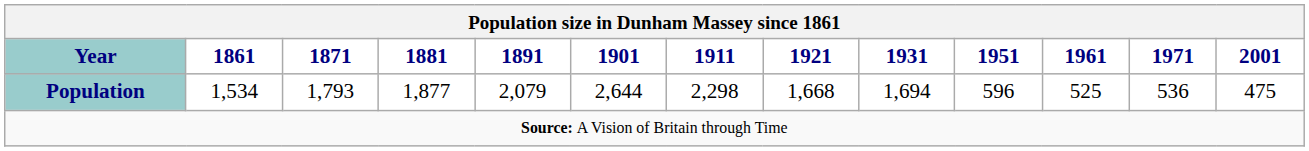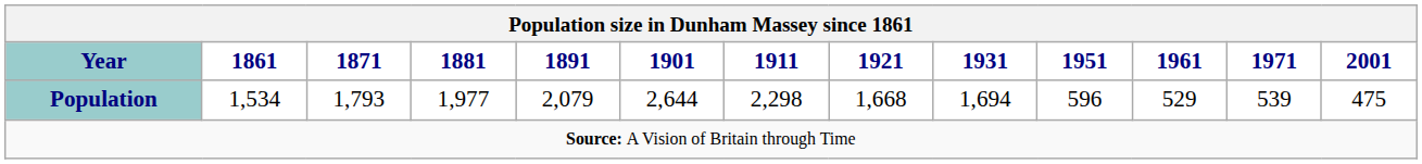 <table class="wikitable" style="font-size:90%;width:70%;border:0px;text-align:center;line-height:120%;">
 <tr>
 <th colspan="13" style="text-align:center;font-size:90%;">Population size in Dunham Massey since 1861</th>
 </tr>
 <tr>
 <th style="background: #99CCCC; color: #000080" height="17">Year</th>
 <th style="background: #FFFFFF; color:#000080;">1861</th>
 <th style="background: #FFFFFF; color:#000080;">1871</th>
 <th style="background: #FFFFFF; color:#000080;">1881</th>
 <th style="background: #FFFFFF; color:#000080;">1891</th>
 <th style="background: #FFFFFF; color:#000080;">1901</th>
 <th style="background: #FFFFFF; color:#000080;">1911</th>
 <th style="background: #FFFFFF; color:#000080;">1921</th>
 <th style="background: #FFFFFF; color:#000080;">1931</th>
 <th style="background: #FFFFFF; color:#000080;">1951</th>
 <th style="background: #FFFFFF; color:#000080;">1961</th>
 <th style="background: #FFFFFF; color:#000080;">1971</th>
 <th style="background: #FFFFFF; color:#000080;">2001</th>
 </tr>
 <tr Align="center">
 <th style="background: #99CCCC; color: #000080" height="17">Population</th>
 <td style="background: #FFFFFF; color: black;">1,534</td>
 <td style="background: #FFFFFF; color: black;">1,793</td>
-<td style="background: #FFFFFF; color: black;">1,877</td>
+<td style="background: #FFFFFF; color: black;">1,977</td>
 <td style="background: #FFFFFF; color: black;">2,079</td>
 <td style="background: #FFFFFF; color: black;">2,644</td>
 <td style="background: #FFFFFF; color: black;">2,298</td>
 <td style="background: #FFFFFF; color: black;">1,668</td>
 <td style="background: #FFFFFF; color: black;">1,694</td>
 <td style="background: #FFFFFF; color: black;">596</td>
-<td style="background: #FFFFFF; color: black;">525</td>
-<td style="background: #FFFFFF; color: black;">536</td>
+<td style="background: #FFFFFF; color: black;">529</td>
+<td style="background: #FFFFFF; color: black;">539</td>
 <td style="background: #FFFFFF; color: black;">475</td>
 </tr>
 <tr>
 <td colspan="13" style="text-align:center;font-size:90%;"><small><strong>Source: </strong>A Vision of Britain through Time</small></td>
 </tr>
 </table>
